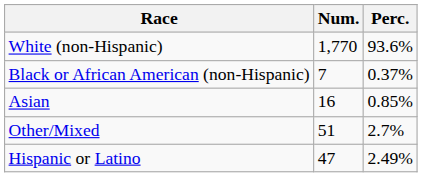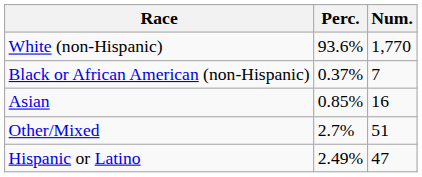 <table class="wikitable">
 <tr>
 <th>Race</th>
+<th>Perc.</th>
 <th>Num.</th>
-<th>Perc.</th>
 </tr>
 <tr>
 <td><a href='#'>White</a> (non-Hispanic)</td>
+<td>93.6%</td>
 <td>1,770</td>
-<td>93.6%</td>
 </tr>
 <tr>
 <td><a href='#'>Black or African American</a> (non-Hispanic)</td>
+<td>0.37%</td>
 <td>7</td>
-<td>0.37%</td>
 </tr>
 <tr>
 <td><a href='#'>Asian</a></td>
+<td>0.85%</td>
 <td>16</td>
-<td>0.85%</td>
 </tr>
 <tr>
 <td><a href='#'>Other/Mixed</a></td>
+<td>2.7%</td>
 <td>51</td>
-<td>2.7%</td>
 </tr>
 <tr>
 <td><a href='#'>Hispanic</a> or <a href='#'>Latino</a></td>
+<td>2.49%</td>
 <td>47</td>
-<td>2.49%</td>
 </tr>
 </table>
